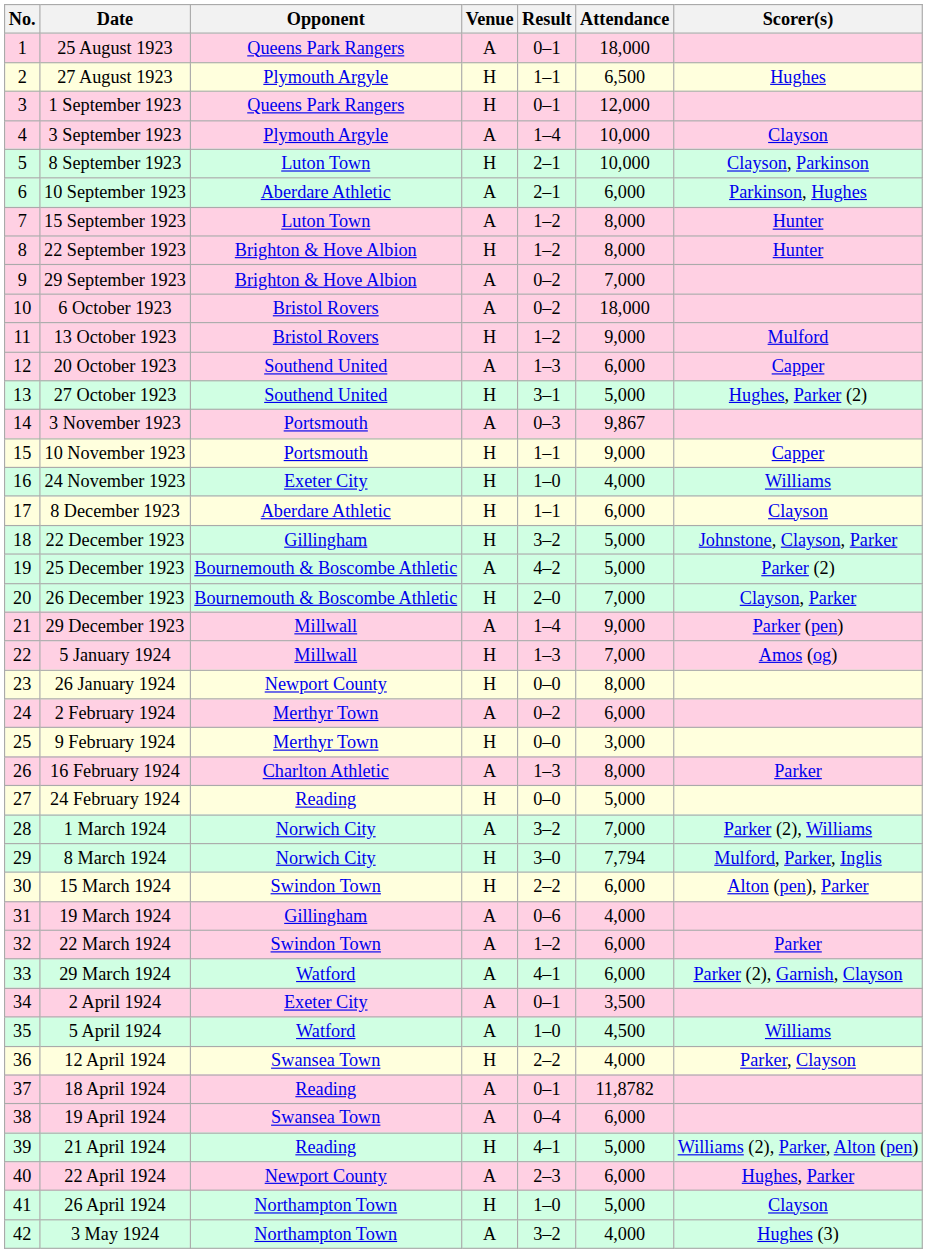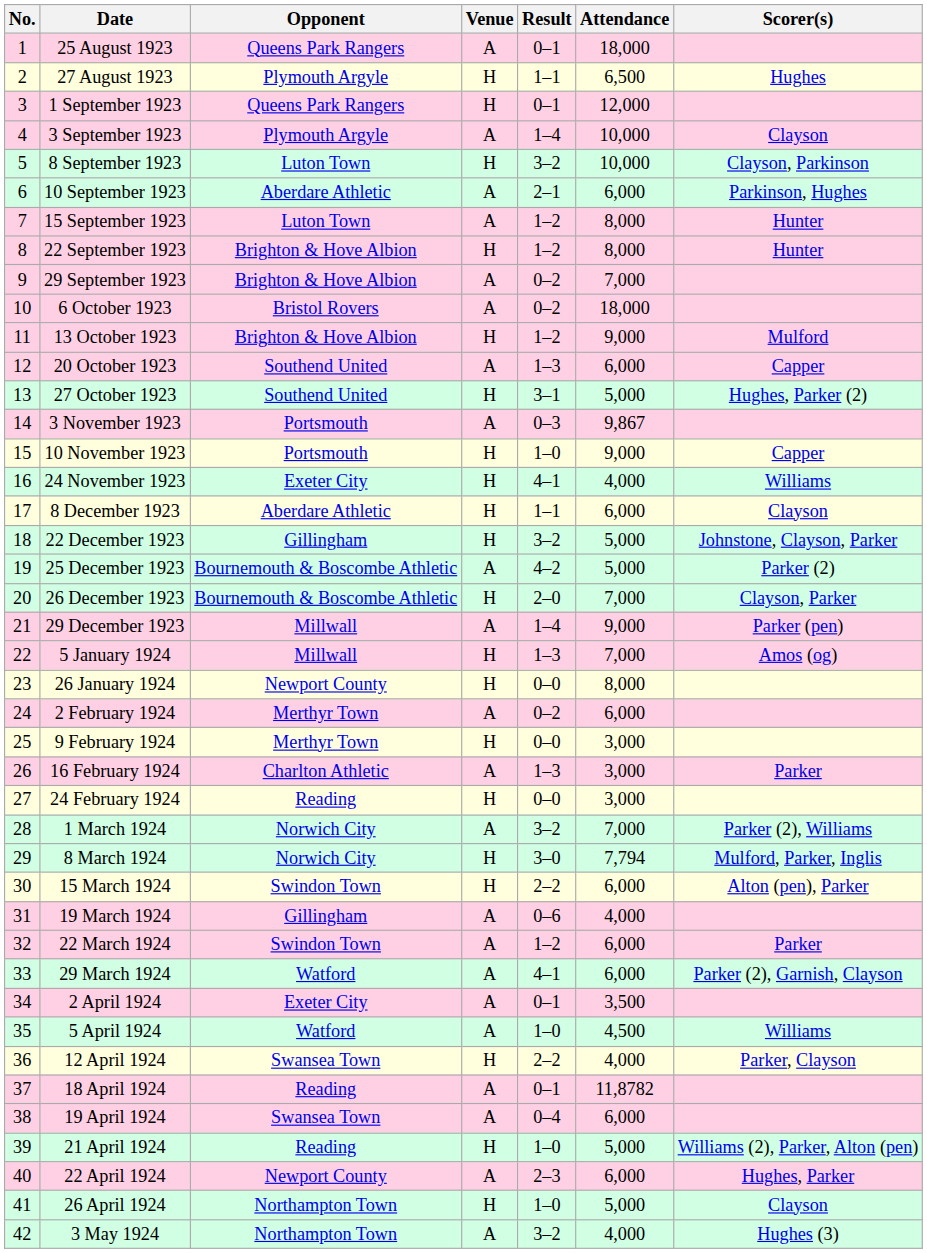 <table class="wikitable sortable" style="text-align:center;">
 <tr>
 <th>No.</th>
 <th>Date</th>
 <th>Opponent</th>
 <th>Venue</th>
 <th>Result</th>
 <th>Attendance</th>
 <th>Scorer(s)</th>
 </tr>
 <tr style="background:#ffd0e3;">
 <td>1</td>
 <td>25 August 1923</td>
 <td><a href='#'>Queens Park Rangers</a></td>
 <td>A</td>
 <td>0–1</td>
 <td>18,000</td>
 <td></td>
 </tr>
 <tr style="background:#ffd;">
 <td>2</td>
 <td>27 August 1923</td>
 <td><a href='#'>Plymouth Argyle</a></td>
 <td>H</td>
 <td>1–1</td>
 <td>6,500</td>
 <td><a href='#'>Hughes</a></td>
 </tr>
 <tr style="background:#ffd0e3;">
 <td>3</td>
 <td>1 September 1923</td>
 <td><a href='#'>Queens Park Rangers</a></td>
 <td>H</td>
 <td>0–1</td>
 <td>12,000</td>
 <td></td>
 </tr>
 <tr style="background:#ffd0e3;">
 <td>4</td>
 <td>3 September 1923</td>
 <td><a href='#'>Plymouth Argyle</a></td>
 <td>A</td>
 <td>1–4</td>
 <td>10,000</td>
 <td><a href='#'>Clayson</a></td>
 </tr>
 <tr style="background:#d0ffe3;">
 <td>5</td>
 <td>8 September 1923</td>
 <td><a href='#'>Luton Town</a></td>
 <td>H</td>
-<td>2–1</td>
+<td>3–2</td>
 <td>10,000</td>
 <td><a href='#'>Clayson</a>, <a href='#'>Parkinson</a></td>
 </tr>
 <tr style="background:#d0ffe3;">
 <td>6</td>
 <td>10 September 1923</td>
 <td><a href='#'>Aberdare Athletic</a></td>
 <td>A</td>
 <td>2–1</td>
 <td>6,000</td>
 <td><a href='#'>Parkinson</a>, <a href='#'>Hughes</a></td>
 </tr>
 <tr style="background:#ffd0e3;">
 <td>7</td>
 <td>15 September 1923</td>
 <td><a href='#'>Luton Town</a></td>
 <td>A</td>
 <td>1–2</td>
 <td>8,000</td>
 <td><a href='#'>Hunter</a></td>
 </tr>
 <tr style="background:#ffd0e3;">
 <td>8</td>
 <td>22 September 1923</td>
 <td><a href='#'>Brighton & Hove Albion</a></td>
 <td>H</td>
 <td>1–2</td>
 <td>8,000</td>
 <td><a href='#'>Hunter</a></td>
 </tr>
 <tr style="background:#ffd0e3;">
 <td>9</td>
 <td>29 September 1923</td>
 <td><a href='#'>Brighton & Hove Albion</a></td>
 <td>A</td>
 <td>0–2</td>
 <td>7,000</td>
 <td></td>
 </tr>
 <tr style="background:#ffd0e3;">
 <td>10</td>
 <td>6 October 1923</td>
 <td><a href='#'>Bristol Rovers</a></td>
 <td>A</td>
 <td>0–2</td>
 <td>18,000</td>
 <td></td>
 </tr>
 <tr style="background:#ffd0e3;">
 <td>11</td>
 <td>13 October 1923</td>
-<td><a href='#'>Bristol Rovers</a></td>
+<td><a href='#'>Brighton & Hove Albion</a></td>
 <td>H</td>
 <td>1–2</td>
 <td>9,000</td>
 <td><a href='#'>Mulford</a></td>
 </tr>
 <tr style="background:#ffd0e3;">
 <td>12</td>
 <td>20 October 1923</td>
 <td><a href='#'>Southend United</a></td>
 <td>A</td>
 <td>1–3</td>
 <td>6,000</td>
 <td><a href='#'>Capper</a></td>
 </tr>
 <tr style="background:#d0ffe3;">
 <td>13</td>
 <td>27 October 1923</td>
 <td><a href='#'>Southend United</a></td>
 <td>H</td>
 <td>3–1</td>
 <td>5,000</td>
 <td><a href='#'>Hughes</a>, <a href='#'>Parker</a> (2)</td>
 </tr>
 <tr style="background:#ffd0e3;">
 <td>14</td>
 <td>3 November 1923</td>
 <td><a href='#'>Portsmouth</a></td>
 <td>A</td>
 <td>0–3</td>
 <td>9,867</td>
 <td></td>
 </tr>
 <tr style="background:#ffd;">
 <td>15</td>
 <td>10 November 1923</td>
 <td><a href='#'>Portsmouth</a></td>
 <td>H</td>
-<td>1–1</td>
+<td>1–0</td>
 <td>9,000</td>
 <td><a href='#'>Capper</a></td>
 </tr>
 <tr style="background:#d0ffe3;">
 <td>16</td>
 <td>24 November 1923</td>
 <td><a href='#'>Exeter City</a></td>
 <td>H</td>
-<td>1–0</td>
+<td>4–1</td>
 <td>4,000</td>
 <td><a href='#'>Williams</a></td>
 </tr>
 <tr style="background:#ffd;">
 <td>17</td>
 <td>8 December 1923</td>
 <td><a href='#'>Aberdare Athletic</a></td>
 <td>H</td>
 <td>1–1</td>
 <td>6,000</td>
 <td><a href='#'>Clayson</a></td>
 </tr>
 <tr style="background:#d0ffe3;">
 <td>18</td>
 <td>22 December 1923</td>
 <td><a href='#'>Gillingham</a></td>
 <td>H</td>
 <td>3–2</td>
 <td>5,000</td>
 <td><a href='#'>Johnstone</a>, <a href='#'>Clayson</a>, <a href='#'>Parker</a></td>
 </tr>
 <tr style="background:#d0ffe3;">
 <td>19</td>
 <td>25 December 1923</td>
 <td><a href='#'>Bournemouth & Boscombe Athletic</a></td>
 <td>A</td>
 <td>4–2</td>
 <td>5,000</td>
 <td><a href='#'>Parker</a> (2)</td>
 </tr>
 <tr style="background:#d0ffe3;">
 <td>20</td>
 <td>26 December 1923</td>
 <td><a href='#'>Bournemouth & Boscombe Athletic</a></td>
 <td>H</td>
 <td>2–0</td>
 <td>7,000</td>
 <td><a href='#'>Clayson</a>, <a href='#'>Parker</a></td>
 </tr>
 <tr style="background:#ffd0e3;">
 <td>21</td>
 <td>29 December 1923</td>
 <td><a href='#'>Millwall</a></td>
 <td>A</td>
 <td>1–4</td>
 <td>9,000</td>
 <td><a href='#'>Parker</a> (<a href='#'>pen</a>)</td>
 </tr>
 <tr style="background:#ffd0e3;">
 <td>22</td>
 <td>5 January 1924</td>
 <td><a href='#'>Millwall</a></td>
 <td>H</td>
 <td>1–3</td>
 <td>7,000</td>
 <td><a href='#'>Amos</a> (<a href='#'>og</a>)</td>
 </tr>
 <tr style="background:#ffd;">
 <td>23</td>
 <td>26 January 1924</td>
 <td><a href='#'>Newport County</a></td>
 <td>H</td>
 <td>0–0</td>
 <td>8,000</td>
 <td></td>
 </tr>
 <tr style="background:#ffd0e3;">
 <td>24</td>
 <td>2 February 1924</td>
 <td><a href='#'>Merthyr Town</a></td>
 <td>A</td>
 <td>0–2</td>
 <td>6,000</td>
 <td></td>
 </tr>
 <tr style="background:#ffd;">
 <td>25</td>
 <td>9 February 1924</td>
 <td><a href='#'>Merthyr Town</a></td>
 <td>H</td>
 <td>0–0</td>
 <td>3,000</td>
 <td></td>
 </tr>
 <tr style="background:#ffd0e3;">
 <td>26</td>
 <td>16 February 1924</td>
 <td><a href='#'>Charlton Athletic</a></td>
 <td>A</td>
 <td>1–3</td>
-<td>8,000</td>
+<td>3,000</td>
 <td><a href='#'>Parker</a></td>
 </tr>
 <tr style="background:#ffd;">
 <td>27</td>
 <td>24 February 1924</td>
 <td><a href='#'>Reading</a></td>
 <td>H</td>
 <td>0–0</td>
-<td>5,000</td>
+<td>3,000</td>
 <td></td>
 </tr>
 <tr style="background:#d0ffe3;">
 <td>28</td>
 <td>1 March 1924</td>
 <td><a href='#'>Norwich City</a></td>
 <td>A</td>
 <td>3–2</td>
 <td>7,000</td>
 <td><a href='#'>Parker</a> (2), <a href='#'>Williams</a></td>
 </tr>
 <tr style="background:#d0ffe3;">
 <td>29</td>
 <td>8 March 1924</td>
 <td><a href='#'>Norwich City</a></td>
 <td>H</td>
 <td>3–0</td>
 <td>7,794</td>
 <td><a href='#'>Mulford</a>, <a href='#'>Parker</a>, <a href='#'>Inglis</a></td>
 </tr>
 <tr style="background:#ffd;">
 <td>30</td>
 <td>15 March 1924</td>
 <td><a href='#'>Swindon Town</a></td>
 <td>H</td>
 <td>2–2</td>
 <td>6,000</td>
 <td><a href='#'>Alton</a> (<a href='#'>pen</a>), <a href='#'>Parker</a></td>
 </tr>
 <tr style="background:#ffd0e3;">
 <td>31</td>
 <td>19 March 1924</td>
 <td><a href='#'>Gillingham</a></td>
 <td>A</td>
 <td>0–6</td>
 <td>4,000</td>
 <td></td>
 </tr>
 <tr style="background:#ffd0e3;">
 <td>32</td>
 <td>22 March 1924</td>
 <td><a href='#'>Swindon Town</a></td>
 <td>A</td>
 <td>1–2</td>
 <td>6,000</td>
 <td><a href='#'>Parker</a></td>
 </tr>
 <tr style="background:#d0ffe3;">
 <td>33</td>
 <td>29 March 1924</td>
 <td><a href='#'>Watford</a></td>
 <td>A</td>
 <td>4–1</td>
 <td>6,000</td>
 <td><a href='#'>Parker</a> (2), <a href='#'>Garnish</a>, <a href='#'>Clayson</a></td>
 </tr>
 <tr style="background:#ffd0e3;">
 <td>34</td>
 <td>2 April 1924</td>
 <td><a href='#'>Exeter City</a></td>
 <td>A</td>
 <td>0–1</td>
 <td>3,500</td>
 <td></td>
 </tr>
 <tr style="background:#d0ffe3;">
 <td>35</td>
 <td>5 April 1924</td>
 <td><a href='#'>Watford</a></td>
 <td>A</td>
 <td>1–0</td>
 <td>4,500</td>
 <td><a href='#'>Williams</a></td>
 </tr>
 <tr style="background:#ffd;">
 <td>36</td>
 <td>12 April 1924</td>
 <td><a href='#'>Swansea Town</a></td>
 <td>H</td>
 <td>2–2</td>
 <td>4,000</td>
 <td><a href='#'>Parker</a>, <a href='#'>Clayson</a></td>
 </tr>
 <tr style="background:#ffd0e3;">
 <td>37</td>
 <td>18 April 1924</td>
 <td><a href='#'>Reading</a></td>
 <td>A</td>
 <td>0–1</td>
 <td>11,8782</td>
 <td></td>
 </tr>
 <tr style="background:#ffd0e3;">
 <td>38</td>
 <td>19 April 1924</td>
 <td><a href='#'>Swansea Town</a></td>
 <td>A</td>
 <td>0–4</td>
 <td>6,000</td>
 <td></td>
 </tr>
 <tr style="background:#d0ffe3;">
 <td>39</td>
 <td>21 April 1924</td>
 <td><a href='#'>Reading</a></td>
 <td>H</td>
-<td>4–1</td>
+<td>1–0</td>
 <td>5,000</td>
 <td><a href='#'>Williams</a> (2), <a href='#'>Parker</a>, <a href='#'>Alton</a> (<a href='#'>pen</a>)</td>
 </tr>
 <tr style="background:#ffd0e3;">
 <td>40</td>
 <td>22 April 1924</td>
 <td><a href='#'>Newport County</a></td>
 <td>A</td>
 <td>2–3</td>
 <td>6,000</td>
 <td><a href='#'>Hughes</a>, <a href='#'>Parker</a></td>
 </tr>
 <tr style="background:#d0ffe3;">
 <td>41</td>
 <td>26 April 1924</td>
 <td><a href='#'>Northampton Town</a></td>
 <td>H</td>
 <td>1–0</td>
 <td>5,000</td>
 <td><a href='#'>Clayson</a></td>
 </tr>
 <tr style="background:#d0ffe3;">
 <td>42</td>
 <td>3 May 1924</td>
 <td><a href='#'>Northampton Town</a></td>
 <td>A</td>
 <td>3–2</td>
 <td>4,000</td>
 <td><a href='#'>Hughes</a> (3)</td>
 </tr>
 </table>
